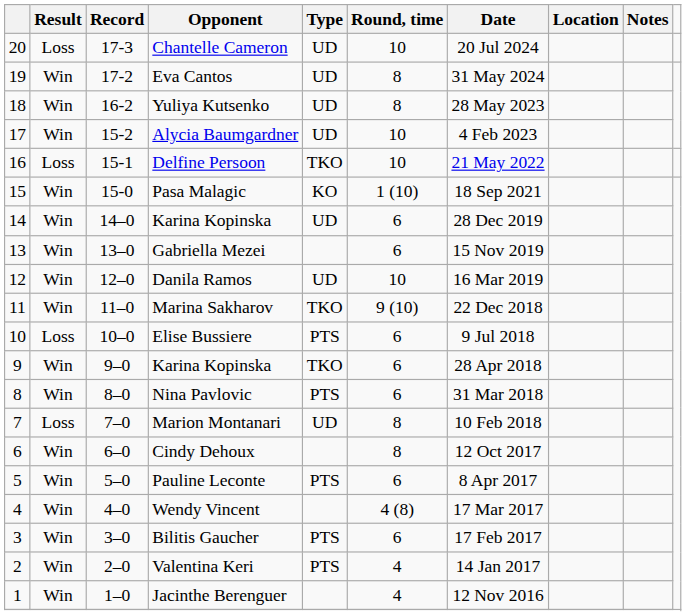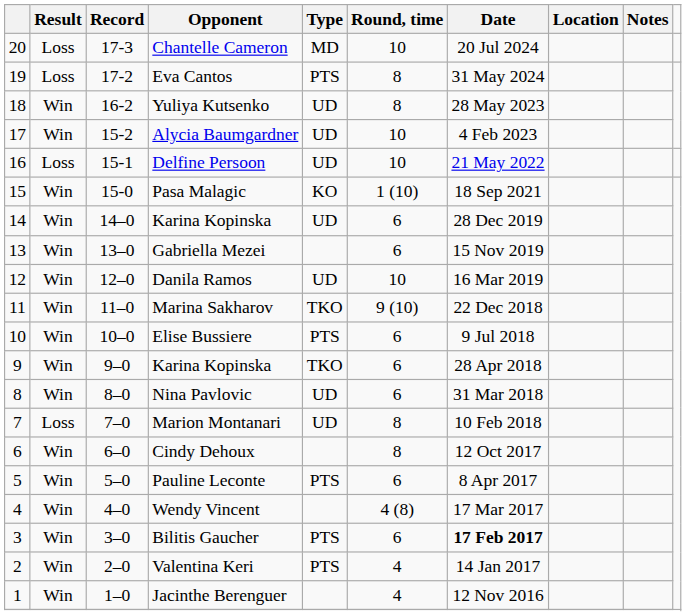 <table class="wikitable" style="text-align:center; font-size:95%">
 <tr>
 <th></th>
 <th>Result</th>
 <th>Record</th>
 <th>Opponent</th>
 <th>Type</th>
 <th>Round, time</th>
 <th>Date</th>
 <th>Location</th>
 <th>Notes</th>
 <td></td>
 </tr>
 <tr>
 <td>20</td>
 <td>Loss</td>
 <td>17-3</td>
 <td align=left> <a href='#'>Chantelle Cameron</a></td>
-<td>UD</td>
+<td>MD</td>
 <td>10</td>
 <td>20 Jul 2024</td>
 <td style="text-align:left;"></td>
 <td style="text-align:left;"></td>
 <td></td>
 </tr>
 <tr>
 <td>19</td>
-<td>Win</td>
+<td>Loss</td>
 <td>17-2</td>
 <td align=left> Eva Cantos</td>
-<td>UD</td>
+<td>PTS</td>
 <td>8</td>
 <td>31 May 2024</td>
 <td align=left></td>
 <td></td>
 </tr>
 <tr>
 <td>18</td>
 <td>Win</td>
 <td>16-2</td>
 <td align=left> Yuliya Kutsenko</td>
 <td>UD</td>
 <td>8</td>
 <td>28 May 2023</td>
 <td align=left></td>
 <td></td>
 </tr>
 <tr>
 <td>17</td>
 <td>Win</td>
 <td>15-2</td>
 <td align=left> <a href='#'>Alycia Baumgardner</a></td>
 <td>UD</td>
 <td>10</td>
 <td>4 Feb 2023</td>
 <td align=left></td>
 <td></td>
 </tr>
 <tr>
 <td>16</td>
 <td>Loss</td>
 <td>15-1</td>
 <td align=left> <a href='#'>Delfine Persoon</a></td>
-<td>TKO</td>
+<td>UD</td>
 <td>10</td>
 <td><a href='#'>21 May 2022</a></td>
 <td align=left></td>
 <td align=left></td>
 <td></td>
 </tr>
 <tr>
 <td>15</td>
 <td>Win</td>
 <td>15-0</td>
 <td align=left> Pasa Malagic</td>
 <td>KO</td>
 <td>1 (10)</td>
 <td>18 Sep 2021</td>
 <td align=left></td>
 <td></td>
 </tr>
 <tr>
 <td>14</td>
 <td>Win</td>
 <td>14–0</td>
 <td align=left> Karina Kopinska</td>
 <td>UD</td>
 <td>6</td>
 <td>28 Dec 2019</td>
 <td align=left></td>
 <td></td>
 </tr>
 <tr>
 <td>13</td>
 <td>Win</td>
 <td>13–0</td>
 <td align=left> Gabriella Mezei</td>
 <td></td>
 <td>6</td>
 <td>15 Nov 2019</td>
 <td align=left></td>
 <td></td>
 </tr>
 <tr>
 <td>12</td>
 <td>Win</td>
 <td>12–0</td>
 <td align=left> Danila Ramos</td>
 <td>UD</td>
 <td>10</td>
 <td>16 Mar 2019</td>
 <td align=left></td>
 <td align=left></td>
 </tr>
 <tr>
 <td>11</td>
 <td>Win</td>
 <td>11–0</td>
 <td align=left> Marina Sakharov</td>
 <td>TKO</td>
 <td>9 (10)</td>
 <td>22 Dec 2018</td>
 <td align=left></td>
 <td align=left></td>
 </tr>
 <tr>
 <td>10</td>
-<td>Loss</td>
+<td>Win</td>
 <td>10–0</td>
 <td align=left> Elise Bussiere</td>
 <td>PTS</td>
 <td>6</td>
 <td>9 Jul 2018</td>
 <td align=left></td>
 <td></td>
 </tr>
 <tr>
 <td>9</td>
 <td>Win</td>
 <td>9–0</td>
 <td align=left> Karina Kopinska</td>
 <td>TKO</td>
 <td>6</td>
 <td>28 Apr 2018</td>
 <td align=left></td>
 <td></td>
 </tr>
 <tr>
 <td>8</td>
 <td>Win</td>
 <td>8–0</td>
 <td align=left> Nina Pavlovic</td>
-<td>PTS</td>
+<td>UD</td>
 <td>6</td>
 <td>31 Mar 2018</td>
 <td align=left></td>
 <td></td>
 </tr>
 <tr>
 <td>7</td>
 <td>Loss</td>
 <td>7–0</td>
 <td align=left> Marion Montanari</td>
 <td>UD</td>
 <td>8</td>
 <td>10 Feb 2018</td>
 <td align=left></td>
 <td align=left></td>
 </tr>
 <tr>
 <td>6</td>
 <td>Win</td>
 <td>6–0</td>
 <td align=left> Cindy Dehoux</td>
 <td></td>
 <td>8</td>
 <td>12 Oct 2017</td>
 <td align=left></td>
 <td align=left></td>
 </tr>
 <tr>
 <td>5</td>
 <td>Win</td>
 <td>5–0</td>
 <td align=left> Pauline Leconte</td>
 <td>PTS</td>
 <td>6</td>
 <td>8 Apr 2017</td>
 <td align=left></td>
 <td></td>
 </tr>
 <tr>
 <td>4</td>
 <td>Win</td>
 <td>4–0</td>
 <td align=left> Wendy Vincent</td>
 <td></td>
 <td>4 (8)</td>
 <td>17 Mar 2017</td>
 <td align=left></td>
 <td align=left></td>
 </tr>
 <tr>
 <td>3</td>
 <td>Win</td>
 <td>3–0</td>
 <td align=left> Bilitis Gaucher</td>
 <td>PTS</td>
 <td>6</td>
-<td>17 Feb 2017</td>
+<td><strong>17 Feb 2017</strong></td>
 <td align=left></td>
 <td></td>
 </tr>
 <tr>
 <td>2</td>
 <td>Win</td>
 <td>2–0</td>
 <td align=left> Valentina Keri</td>
 <td>PTS</td>
 <td>4</td>
 <td>14 Jan 2017</td>
 <td align=left></td>
 <td></td>
 </tr>
 <tr>
 <td>1</td>
 <td>Win</td>
 <td>1–0</td>
 <td align=left> Jacinthe Berenguer</td>
 <td></td>
 <td>4</td>
 <td>12 Nov 2016</td>
 <td align=left></td>
 <td></td>
 </tr>
 <tr>
 </tr>
 </table>
